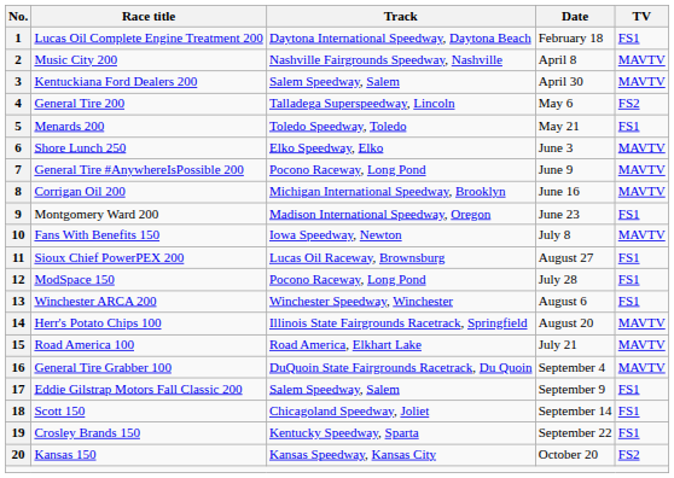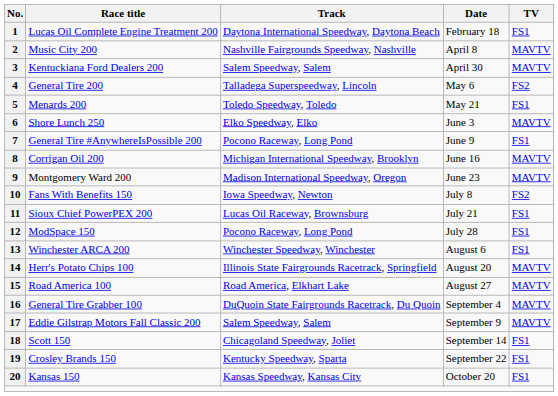 <table class="wikitable" style="font-size:85%;">
 <tr>
 <th>No.</th>
 <th>Race title</th>
 <th>Track</th>
 <th>Date</th>
 <th>TV</th>
 </tr>
 <tr>
 <th>1</th>
 <td><a href='#'>Lucas Oil Complete Engine Treatment 200</a></td>
 <td><a href='#'>Daytona International Speedway</a>, <a href='#'>Daytona Beach</a></td>
 <td>February 18</td>
 <td><a href='#'>FS1</a></td>
 </tr>
 <tr>
 <th>2</th>
 <td><a href='#'>Music City 200</a></td>
 <td><a href='#'>Nashville Fairgrounds Speedway</a>, <a href='#'>Nashville</a></td>
 <td>April 8</td>
 <td><a href='#'>MAVTV</a></td>
 </tr>
 <tr>
 <th>3</th>
 <td><a href='#'>Kentuckiana Ford Dealers 200</a></td>
 <td><a href='#'>Salem Speedway</a>, <a href='#'>Salem</a></td>
 <td>April 30</td>
 <td><a href='#'>MAVTV</a></td>
 </tr>
 <tr>
 <th>4</th>
 <td><a href='#'>General Tire 200</a></td>
 <td><a href='#'>Talladega Superspeedway</a>, <a href='#'>Lincoln</a></td>
 <td>May 6</td>
 <td><a href='#'>FS2</a></td>
 </tr>
 <tr>
 <th>5</th>
 <td><a href='#'>Menards 200</a></td>
 <td><a href='#'>Toledo Speedway</a>, <a href='#'>Toledo</a></td>
 <td>May 21</td>
 <td><a href='#'>FS1</a></td>
 </tr>
 <tr>
 <th>6</th>
 <td><a href='#'>Shore Lunch 250</a></td>
 <td><a href='#'>Elko Speedway</a>, <a href='#'>Elko</a></td>
 <td>June 3</td>
 <td><a href='#'>MAVTV</a></td>
 </tr>
 <tr>
 <th>7</th>
 <td><a href='#'>General Tire #AnywhereIsPossible 200</a></td>
 <td><a href='#'>Pocono Raceway</a>, <a href='#'>Long Pond</a></td>
 <td>June 9</td>
-<td><a href='#'>MAVTV</a></td>
+<td><a href='#'>FS1</a></td>
 </tr>
 <tr>
 <th>8</th>
 <td><a href='#'>Corrigan Oil 200</a></td>
 <td><a href='#'>Michigan International Speedway</a>, <a href='#'>Brooklyn</a></td>
 <td>June 16</td>
 <td><a href='#'>MAVTV</a></td>
 </tr>
 <tr>
 <th>9</th>
 <td>Montgomery Ward 200</td>
 <td><a href='#'>Madison International Speedway</a>, <a href='#'>Oregon</a></td>
 <td>June 23</td>
-<td><a href='#'>FS1</a></td>
+<td><a href='#'>MAVTV</a></td>
 </tr>
 <tr>
 <th>10</th>
 <td><a href='#'>Fans With Benefits 150</a></td>
 <td><a href='#'>Iowa Speedway</a>, <a href='#'>Newton</a></td>
 <td>July 8</td>
-<td><a href='#'>MAVTV</a></td>
+<td><a href='#'>FS2</a></td>
 </tr>
 <tr>
 <th>11</th>
 <td><a href='#'>Sioux Chief PowerPEX 200</a></td>
 <td><a href='#'>Lucas Oil Raceway</a>, <a href='#'>Brownsburg</a></td>
-<td>August 27</td>
+<td>July 21</td>
 <td><a href='#'>FS1</a></td>
 </tr>
 <tr>
 <th>12</th>
 <td><a href='#'>ModSpace 150</a></td>
 <td><a href='#'>Pocono Raceway</a>, <a href='#'>Long Pond</a></td>
 <td>July 28</td>
 <td><a href='#'>FS1</a></td>
 </tr>
 <tr>
 <th>13</th>
 <td><a href='#'>Winchester ARCA 200</a></td>
 <td><a href='#'>Winchester Speedway</a>, <a href='#'>Winchester</a></td>
 <td>August 6</td>
 <td><a href='#'>FS1</a></td>
 </tr>
 <tr>
 <th>14</th>
 <td><a href='#'>Herr's Potato Chips 100</a></td>
 <td><a href='#'>Illinois State Fairgrounds Racetrack</a>, <a href='#'>Springfield</a></td>
 <td>August 20</td>
 <td><a href='#'>MAVTV</a></td>
 </tr>
 <tr>
 <th>15</th>
 <td><a href='#'>Road America 100</a></td>
 <td><a href='#'>Road America</a>, <a href='#'>Elkhart Lake</a></td>
-<td>July 21</td>
+<td>August 27</td>
 <td><a href='#'>MAVTV</a></td>
 </tr>
 <tr>
 <th>16</th>
 <td><a href='#'>General Tire Grabber 100</a></td>
 <td><a href='#'>DuQuoin State Fairgrounds Racetrack</a>, <a href='#'>Du Quoin</a></td>
 <td>September 4</td>
 <td><a href='#'>MAVTV</a></td>
 </tr>
 <tr>
 <th>17</th>
 <td><a href='#'>Eddie Gilstrap Motors Fall Classic 200</a></td>
 <td><a href='#'>Salem Speedway</a>, <a href='#'>Salem</a></td>
 <td>September 9</td>
-<td><a href='#'>FS1</a></td>
+<td><a href='#'>MAVTV</a></td>
 </tr>
 <tr>
 <th>18</th>
 <td><a href='#'>Scott 150</a></td>
 <td><a href='#'>Chicagoland Speedway</a>, <a href='#'>Joliet</a></td>
 <td>September 14</td>
 <td><a href='#'>FS1</a></td>
 </tr>
 <tr>
 <th>19</th>
 <td><a href='#'>Crosley Brands 150</a></td>
 <td><a href='#'>Kentucky Speedway</a>, <a href='#'>Sparta</a></td>
 <td>September 22</td>
 <td><a href='#'>FS1</a></td>
 </tr>
 <tr>
 <th>20</th>
 <td><a href='#'>Kansas 150</a></td>
 <td><a href='#'>Kansas Speedway</a>, <a href='#'>Kansas City</a></td>
 <td>October 20</td>
-<td><a href='#'>FS2</a></td>
+<td><a href='#'>FS1</a></td>
 </tr>
 <tr>
 <td colspan="5"></td>
 </tr>
 </table>
